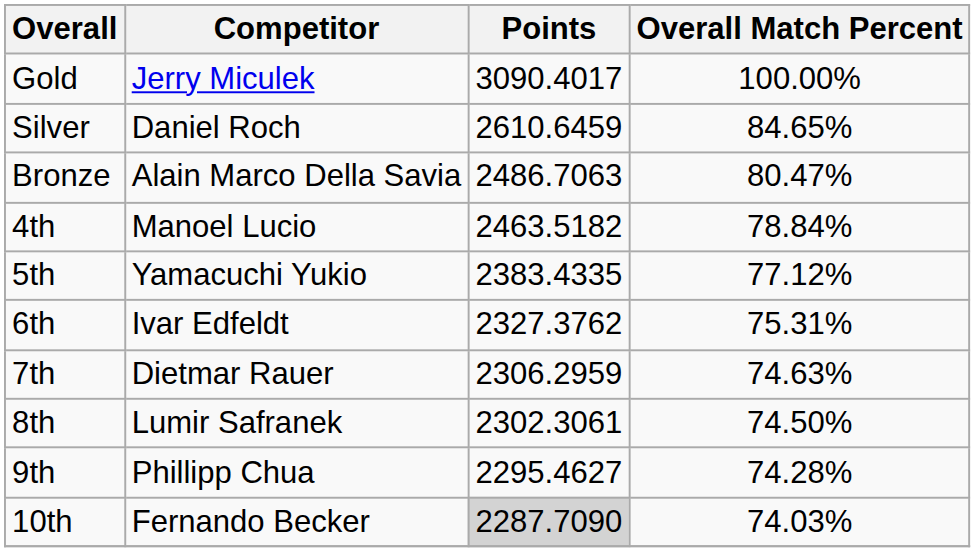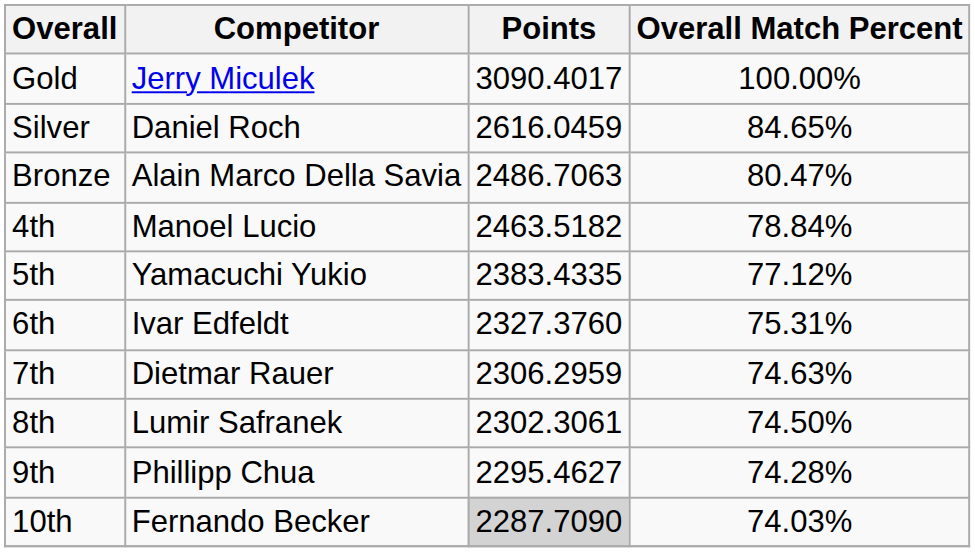 <table class="wikitable sortable" style="text-align: left;">
 <tr>
 <th>Overall</th>
 <th>Competitor</th>
 <th>Points</th>
 <th colspan="2">Overall Match Percent</th>
 </tr>
 <tr>
 <td> Gold</td>
 <td><a href='#'>Jerry Miculek</a></td>
 <td>3090.4017</td>
 <td colspan="2" style="text-align: center;">100.00%</td>
 </tr>
 <tr>
 <td> Silver</td>
 <td>Daniel Roch</td>
-<td>2610.6459</td>
+<td>2616.0459</td>
 <td colspan="2" style="text-align: center;">84.65%</td>
 </tr>
 <tr>
 <td> Bronze</td>
 <td>Alain Marco Della Savia</td>
 <td>2486.7063</td>
 <td colspan="2" style="text-align: center;">80.47%</td>
 </tr>
 <tr>
 <td>4th</td>
 <td>Manoel Lucio</td>
 <td>2463.5182</td>
 <td colspan="2" style="text-align: center;">78.84%</td>
 </tr>
 <tr>
 <td>5th</td>
 <td>Yamacuchi Yukio</td>
 <td>2383.4335</td>
 <td colspan="2" style="text-align: center;">77.12%</td>
 </tr>
 <tr>
 <td>6th</td>
 <td>Ivar Edfeldt</td>
-<td>2327.3762</td>
+<td>2327.3760</td>
 <td colspan="2" style="text-align: center;">75.31%</td>
 </tr>
 <tr>
 <td>7th</td>
 <td>Dietmar Rauer</td>
 <td>2306.2959</td>
 <td colspan="2" style="text-align: center;">74.63%</td>
 </tr>
 <tr>
 <td>8th</td>
 <td>Lumir Safranek</td>
 <td>2302.3061</td>
 <td colspan="2" style="text-align: center;">74.50%</td>
 </tr>
 <tr>
 <td>9th</td>
 <td>Phillipp Chua</td>
 <td>2295.4627</td>
 <td colspan="2" style="text-align: center;">74.28%</td>
 </tr>
 <tr>
 <td>10th</td>
 <td>Fernando Becker</td>
 <td style="background: lightgrey;">2287.7090</td>
 <td colspan="2" style="text-align: center;">74.03%</td>
 </tr>
 <tr>
 </tr>
 </table>
